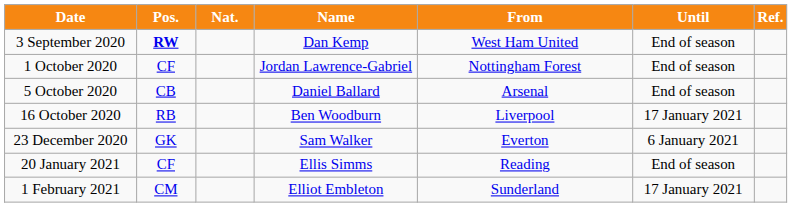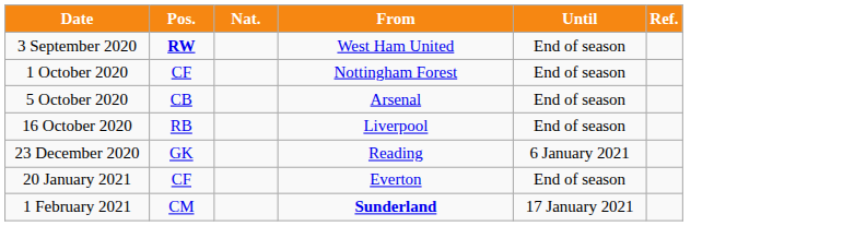 <table class="wikitable"  style="text-align:center; font-size:90%; ">
 <tr>
 <th style="background:#F68712; color:#FFFFFF; width:120px;">Date</th>
 <th style="background:#F68712; color:#FFFFFF; width:50px;">Pos.</th>
 <th style="background:#F68712; color:#FFFFFF; width:50px;">Nat.</th>
-<th style="background:#F68712; color:#FFFFFF; width:150px;">Name</th>
 <th style="background:#F68712; color:#FFFFFF; width:200px;">From</th>
 <th style="background:#F68712; color:#FFFFFF; width:110px;">Until</th>
 <th style="background:#F68712; color:#FFFFFF; width:25px;">Ref.</th>
 </tr>
 <tr>
 <td>3 September 2020</td>
 <td><strong><a href='#'>RW</a></strong></td>
 <td></td>
-<td><a href='#'>Dan Kemp</a></td>
 <td><a href='#'>West Ham United</a></td>
 <td>End of season</td>
 <td></td>
 </tr>
 <tr>
 <td>1 October 2020</td>
 <td><a href='#'>CF</a></td>
 <td></td>
-<td><a href='#'>Jordan Lawrence-Gabriel</a></td>
 <td><a href='#'>Nottingham Forest</a></td>
 <td>End of season</td>
 <td></td>
 </tr>
 <tr>
 <td>5 October 2020</td>
 <td><a href='#'>CB</a></td>
 <td></td>
-<td><a href='#'>Daniel Ballard</a></td>
 <td><a href='#'>Arsenal</a></td>
 <td>End of season</td>
 <td></td>
 </tr>
 <tr>
 <td>16 October 2020</td>
 <td><a href='#'>RB</a></td>
 <td></td>
-<td><a href='#'>Ben Woodburn</a></td>
 <td><a href='#'>Liverpool</a></td>
-<td>17 January 2021</td>
+<td>End of season</td>
 <td></td>
 </tr>
 <tr>
 <td>23 December 2020</td>
 <td><a href='#'>GK</a></td>
 <td></td>
-<td><a href='#'>Sam Walker</a></td>
-<td><a href='#'>Everton</a></td>
+<td><a href='#'>Reading</a></td>
 <td>6 January 2021</td>
 <td></td>
 </tr>
 <tr>
 <td>20 January 2021</td>
 <td><a href='#'>CF</a></td>
 <td></td>
-<td><a href='#'>Ellis Simms</a></td>
-<td><a href='#'>Reading</a></td>
+<td><a href='#'>Everton</a></td>
 <td>End of season</td>
 <td></td>
 </tr>
 <tr>
 <td>1 February 2021</td>
 <td><a href='#'>CM</a></td>
 <td></td>
-<td><a href='#'>Elliot Embleton</a></td>
-<td><a href='#'>Sunderland</a></td>
+<td><strong><a href='#'>Sunderland</a></strong></td>
 <td>17 January 2021</td>
 <td></td>
 </tr>
 </table>
